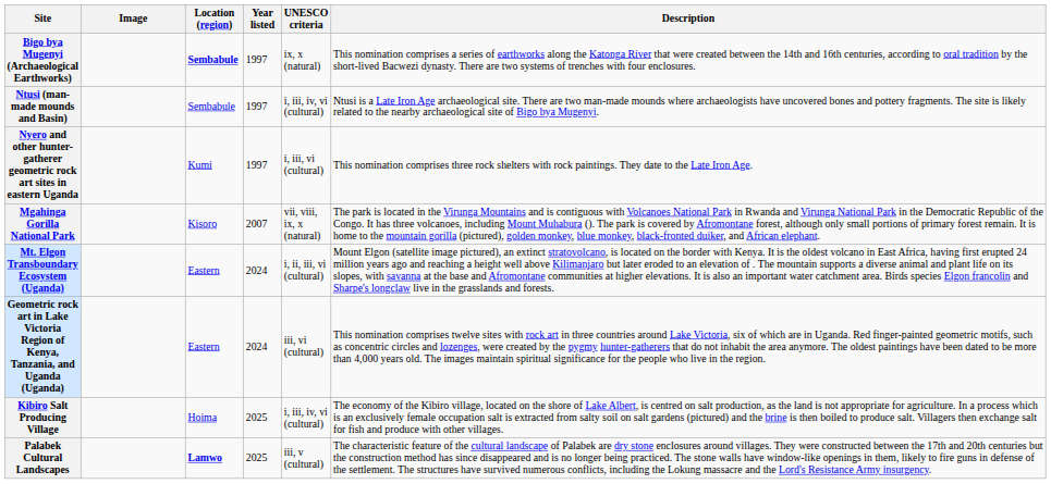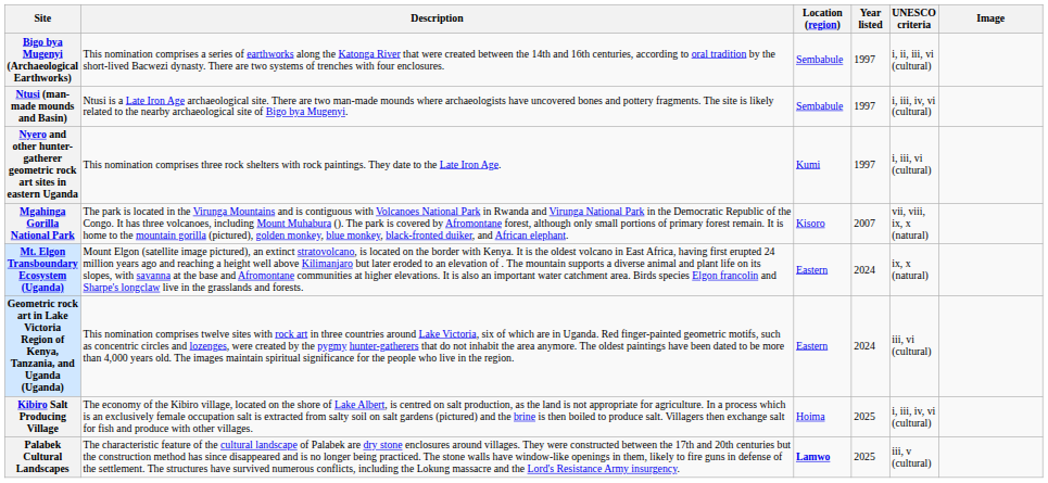 <table class="wikitable sortable plainrowheaders">
 <tr>
 <th style="width:100px;" scope="col">Site</th>
-<th class="unsortable" style="width:150px;" scope="col">Image</th>
+<th scope="col" class="unsortable">Description</th>
 <th style="width:80px;" scope="col">Location (<a href='#'>region</a>)</th>
 <th style="width:50px;" scope="col">Year listed</th>
 <th style="width:60px;" scope="col">UNESCO criteria</th>
-<th scope="col" class="unsortable">Description</th>
+<th class="unsortable" style="width:150px;" scope="col">Image</th>
 </tr>
 <tr>
 <th scope="row"><a href='#'>Bigo bya Mugenyi</a> (Archaeological Earthworks)</th>
+<td>This nomination comprises a series of <a href='#'>earthworks</a> along the <a href='#'>Katonga River</a> that were created between the 14th and 16th centuries, according to <a href='#'>oral tradition</a> by the short-lived Bacwezi dynasty. There are two systems of trenches with four enclosures.</td>
+<td><a href='#'>Sembabule</a></td>
+<td>1997</td>
+<td>i, ii, iii, vi (cultural)</td>
 <td></td>
-<td><strong><a href='#'>Sembabule</a></strong></td>
-<td>1997</td>
-<td>ix, x (natural)</td>
-<td>This nomination comprises a series of <a href='#'>earthworks</a> along the <a href='#'>Katonga River</a> that were created between the 14th and 16th centuries, according to <a href='#'>oral tradition</a> by the short-lived Bacwezi dynasty. There are two systems of trenches with four enclosures.</td>
 </tr>
 <tr>
 <th scope="row"><a href='#'>Ntusi</a> (man-made mounds and Basin)</th>
-<td></td>
+<td>Ntusi is a <a href='#'>Late Iron Age</a> archaeological site. There are two man-made mounds where archaeologists have uncovered bones and pottery fragments. The site is likely related to the nearby archaeological site of <a href='#'>Bigo bya Mugenyi</a>.</td>
 <td><a href='#'>Sembabule</a></td>
 <td>1997</td>
 <td>i, iii, iv, vi (cultural)</td>
-<td>Ntusi is a <a href='#'>Late Iron Age</a> archaeological site. There are two man-made mounds where archaeologists have uncovered bones and pottery fragments. The site is likely related to the nearby archaeological site of <a href='#'>Bigo bya Mugenyi</a>.</td>
+<td></td>
 </tr>
 <tr>
 <th scope="row"><a href='#'>Nyero</a> and other hunter-gatherer geometric rock art sites in eastern Uganda</th>
-<td></td>
+<td>This nomination comprises three rock shelters with rock paintings. They date to the <a href='#'>Late Iron Age</a>.</td>
 <td><a href='#'>Kumi</a></td>
 <td>1997</td>
 <td>i, iii, vi (cultural)</td>
-<td>This nomination comprises three rock shelters with rock paintings. They date to the <a href='#'>Late Iron Age</a>.</td>
+<td></td>
 </tr>
 <tr>
 <th scope="row"><a href='#'>Mgahinga Gorilla National Park</a></th>
-<td></td>
+<td>The park is located in the <a href='#'>Virunga Mountains</a> and is contiguous with <a href='#'>Volcanoes National Park</a> in Rwanda and <a href='#'>Virunga National Park</a> in the Democratic Republic of the Congo. It has three volcanoes, including <a href='#'>Mount Muhabura</a> (). The park is covered by <a href='#'>Afromontane</a> forest, although only small portions of primary forest remain. It is home to the <a href='#'>mountain gorilla</a> (pictured), <a href='#'>golden monkey</a>, <a href='#'>blue monkey</a>, <a href='#'>black-fronted duiker</a>, and <a href='#'>African elephant</a>.</td>
 <td><a href='#'>Kisoro</a></td>
 <td>2007</td>
 <td>vii, viii, ix, x (natural)</td>
-<td>The park is located in the <a href='#'>Virunga Mountains</a> and is contiguous with <a href='#'>Volcanoes National Park</a> in Rwanda and <a href='#'>Virunga National Park</a> in the Democratic Republic of the Congo. It has three volcanoes, including <a href='#'>Mount Muhabura</a> (). The park is covered by <a href='#'>Afromontane</a> forest, although only small portions of primary forest remain. It is home to the <a href='#'>mountain gorilla</a> (pictured), <a href='#'>golden monkey</a>, <a href='#'>blue monkey</a>, <a href='#'>black-fronted duiker</a>, and <a href='#'>African elephant</a>.</td>
+<td></td>
 </tr>
 <tr>
 <th scope="row" style="background:#D0E7FF;"><a href='#'>Mt. Elgon Transboundary Ecosystem (Uganda)</a></th>
-<td></td>
+<td>Mount Elgon (satellite image pictured), an extinct <a href='#'>stratovolcano</a>, is located on the border with Kenya. It is the oldest volcano in East Africa, having first erupted 24 million years ago and reaching a height well above <a href='#'>Kilimanjaro</a> but later eroded to an elevation of . The mountain supports a diverse animal and plant life on its slopes, with <a href='#'>savanna</a> at the base and <a href='#'>Afromontane</a> communities at higher elevations. It is also an important water catchment area. Birds species <a href='#'>Elgon francolin</a> and <a href='#'>Sharpe's longclaw</a> live in the grasslands and forests.</td>
 <td><a href='#'>Eastern</a></td>
 <td>2024</td>
-<td>i, ii, iii, vi (cultural)</td>
-<td>Mount Elgon (satellite image pictured), an extinct <a href='#'>stratovolcano</a>, is located on the border with Kenya. It is the oldest volcano in East Africa, having first erupted 24 million years ago and reaching a height well above <a href='#'>Kilimanjaro</a> but later eroded to an elevation of . The mountain supports a diverse animal and plant life on its slopes, with <a href='#'>savanna</a> at the base and <a href='#'>Afromontane</a> communities at higher elevations. It is also an important water catchment area. Birds species <a href='#'>Elgon francolin</a> and <a href='#'>Sharpe's longclaw</a> live in the grasslands and forests.</td>
+<td>ix, x (natural)</td>
+<td></td>
 </tr>
 <tr>
 <th scope="row" style="background:#D0E7FF;">Geometric rock art in Lake Victoria Region of Kenya, Tanzania, and Uganda (Uganda)</th>
-<td></td>
+<td>This nomination comprises twelve sites with <a href='#'>rock art</a> in three countries around <a href='#'>Lake Victoria</a>, six of which are in Uganda. Red finger-painted geometric motifs, such as concentric circles and <a href='#'>lozenges</a>, were created by the <a href='#'>pygmy</a> <a href='#'>hunter-gatherers</a> that do not inhabit the area anymore. The oldest paintings have been dated to be more than 4,000 years old. The images maintain spiritual significance for the people who live in the region.</td>
 <td><a href='#'>Eastern</a></td>
 <td>2024</td>
 <td>iii, vi (cultural)</td>
-<td>This nomination comprises twelve sites with <a href='#'>rock art</a> in three countries around <a href='#'>Lake Victoria</a>, six of which are in Uganda. Red finger-painted geometric motifs, such as concentric circles and <a href='#'>lozenges</a>, were created by the <a href='#'>pygmy</a> <a href='#'>hunter-gatherers</a> that do not inhabit the area anymore. The oldest paintings have been dated to be more than 4,000 years old. The images maintain spiritual significance for the people who live in the region.</td>
+<td></td>
 </tr>
 <tr>
 <th scope="row"><a href='#'>Kibiro</a> Salt Producing Village</th>
-<td></td>
+<td>The economy of the Kibiro village, located on the shore of <a href='#'>Lake Albert</a>, is centred on salt production, as the land is not appropriate for agriculture. In a process which is an exclusively female occupation salt is extracted from salty soil on salt gardens (pictured) and the <a href='#'>brine</a> is then boiled to produce salt. Villagers then exchange salt for fish and produce with other villages.</td>
 <td><a href='#'>Hoima</a></td>
 <td>2025</td>
 <td>i, iii, iv, vi (cultural)</td>
-<td>The economy of the Kibiro village, located on the shore of <a href='#'>Lake Albert</a>, is centred on salt production, as the land is not appropriate for agriculture. In a process which is an exclusively female occupation salt is extracted from salty soil on salt gardens (pictured) and the <a href='#'>brine</a> is then boiled to produce salt. Villagers then exchange salt for fish and produce with other villages.</td>
+<td></td>
 </tr>
 <tr>
 <th scope="row">Palabek Cultural Landscapes</th>
-<td></td>
+<td>The characteristic feature of the <a href='#'>cultural landscape</a> of Palabek are <a href='#'>dry stone</a> enclosures around villages. They were constructed between the 17th and 20th centuries but the construction method has since disappeared and is no longer being practiced. The stone walls have window-like openings in them, likely to fire guns in defense of the settlement. The structures have survived numerous conflicts, including the Lokung massacre and the <a href='#'>Lord's Resistance Army insurgency</a>.</td>
 <td><strong><a href='#'>Lamwo</a></strong></td>
 <td>2025</td>
 <td>iii, v (cultural)</td>
-<td>The characteristic feature of the <a href='#'>cultural landscape</a> of Palabek are <a href='#'>dry stone</a> enclosures around villages. They were constructed between the 17th and 20th centuries but the construction method has since disappeared and is no longer being practiced. The stone walls have window-like openings in them, likely to fire guns in defense of the settlement. The structures have survived numerous conflicts, including the Lokung massacre and the <a href='#'>Lord's Resistance Army insurgency</a>.</td>
+<td></td>
 </tr>
 </table>
